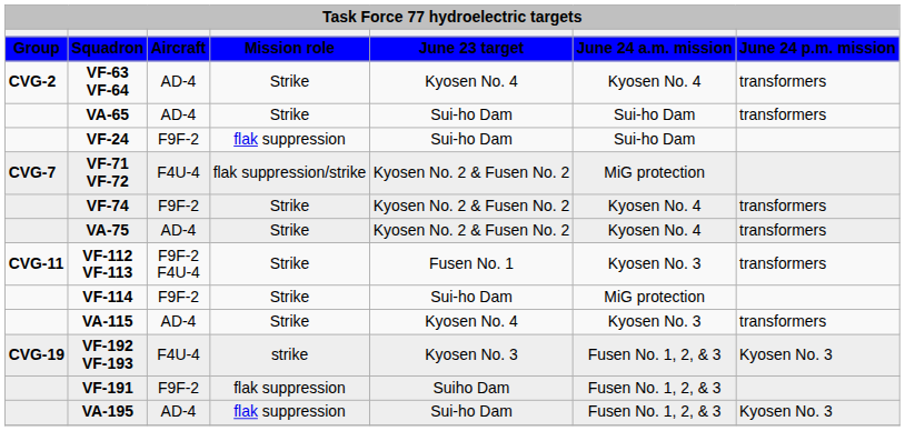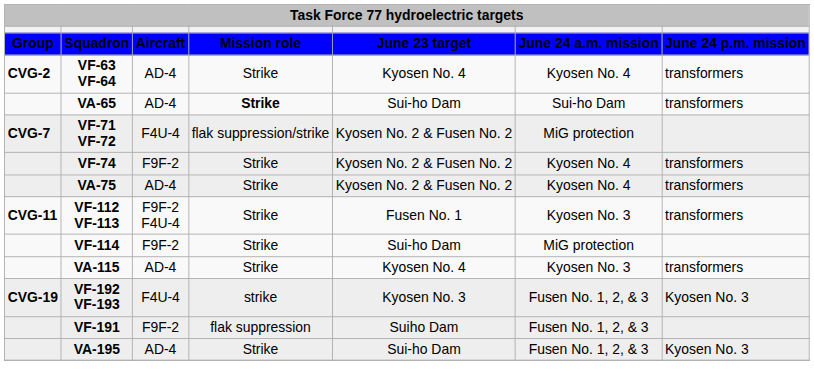 <table class="wikitable">
 <tr>
 <td colspan="7"  bgcolor=silver align=center><strong>Task Force 77 hydroelectric targets</strong></td>
 </tr>
 <tr>
 <th></th>
 <th></th>
 <th></th>
 <th></th>
 <th></th>
 <th></th>
 <th></th>
 </tr>
 <tr style="background: blue">
 <td align=center><span><strong>Group</strong></span></td>
 <td align=center><span><strong>Squadron</strong></span></td>
 <td align=center><span><strong>Aircraft</strong></span></td>
 <td align=center><span><strong>Mission role</strong></span></td>
 <td align=center><span><strong>June 23 target</strong></span></td>
 <td align=center><span><strong>June 24 a.m. mission</strong></span></td>
 <td align=center><span><strong>June 24 p.m. mission</strong></span></td>
 </tr>
 <tr>
 <td><strong>CVG-2</strong></td>
 <td align=center><strong>VF-63</strong><br><strong>VF-64</strong></td>
 <td align=center>AD-4</td>
 <td align=center>Strike</td>
 <td align=center>Kyosen No. 4</td>
 <td align=center>Kyosen No. 4</td>
 <td>transformers</td>
 </tr>
 <tr>
 <td align=center></td>
 <td align=center><strong>VA-65</strong></td>
 <td align=center>AD-4</td>
-<td align=center>Strike</td>
+<td align=center><strong>Strike</strong></td>
 <td align=center>Sui-ho Dam</td>
 <td align=center>Sui-ho Dam</td>
 <td>transformers</td>
-</tr>
-<tr>
-<td align=center></td>
-<td align=center><strong>VF-24</strong></td>
-<td align=center>F9F-2</td>
-<td align=center><a href='#'>flak</a> suppression</td>
-<td align=center>Sui-ho Dam</td>
-<td align=center>Sui-ho Dam</td>
-<td></td>
 </tr>
 <tr style="background: #eeeeee;">
 <td><strong>CVG-7</strong></td>
 <td align=center><strong>VF-71</strong><br><strong>VF-72</strong></td>
 <td align=center>F4U-4</td>
 <td align=center>flak suppression/strike</td>
 <td align=center>Kyosen No. 2 & Fusen No. 2</td>
 <td align=center>MiG protection</td>
 <td></td>
 </tr>
 <tr style="background: #eeeeee;">
 <td align=center></td>
 <td align=center><strong>VF-74</strong></td>
 <td align=center>F9F-2</td>
 <td align=center>Strike</td>
 <td align=center>Kyosen No. 2 & Fusen No. 2</td>
 <td align=center>Kyosen No. 4</td>
 <td>transformers</td>
 </tr>
 <tr style="background: #eeeeee;">
 <td align=center></td>
 <td align=center><strong>VA-75</strong></td>
 <td align=center>AD-4</td>
 <td align=center>Strike</td>
 <td align=center>Kyosen No. 2 & Fusen No. 2</td>
 <td align=center>Kyosen No. 4</td>
 <td>transformers</td>
 </tr>
 <tr>
 <td><strong>CVG-11</strong></td>
 <td align=center><strong>VF-112</strong><br><strong>VF-113</strong></td>
 <td align=center>F9F-2<br> F4U-4</td>
 <td align=center>Strike</td>
 <td align=center>Fusen No. 1</td>
 <td align=center>Kyosen No. 3</td>
 <td>transformers</td>
 </tr>
 <tr>
 <td align=center></td>
 <td align=center><strong>VF-114</strong></td>
 <td align=center>F9F-2</td>
 <td align=center>Strike</td>
 <td align=center>Sui-ho Dam</td>
 <td align=center>MiG protection</td>
 <td></td>
 </tr>
 <tr>
 <td align=center></td>
 <td align=center><strong>VA-115</strong></td>
 <td align=center>AD-4</td>
 <td align=center>Strike</td>
 <td align=center>Kyosen No. 4</td>
 <td align=center>Kyosen No. 3</td>
 <td>transformers</td>
 </tr>
 <tr style="background: #eeeeee;">
 <td><strong>CVG-19</strong></td>
 <td align=center><strong>VF-192</strong><br><strong>VF-193</strong></td>
 <td align=center>F4U-4</td>
 <td align=center>strike</td>
 <td align=center>Kyosen No. 3</td>
 <td align=center>Fusen No. 1, 2, & 3</td>
 <td>Kyosen No. 3</td>
 </tr>
 <tr style="background: #eeeeee;">
 <td align=center></td>
 <td align=center><strong>VF-191</strong></td>
 <td align=center>F9F-2</td>
 <td align=center>flak suppression</td>
 <td align=center>Suiho Dam</td>
 <td align=center>Fusen No. 1, 2, & 3</td>
 <td></td>
 </tr>
 <tr style="background: #eeeeee;">
 <td align=center></td>
 <td align=center><strong>VA-195</strong></td>
 <td align=center>AD-4</td>
-<td align=center><a href='#'>flak</a> suppression</td>
+<td align=center>Strike</td>
 <td align=center>Sui-ho Dam</td>
 <td align=center>Fusen No. 1, 2, & 3</td>
 <td>Kyosen No. 3</td>
 </tr>
 <tr>
 </tr>
 </table>
